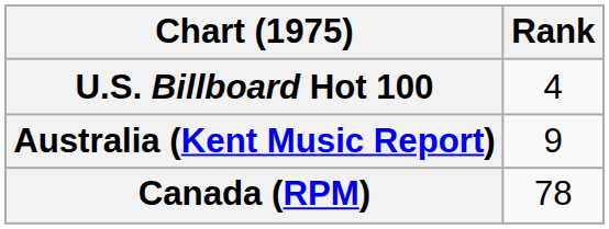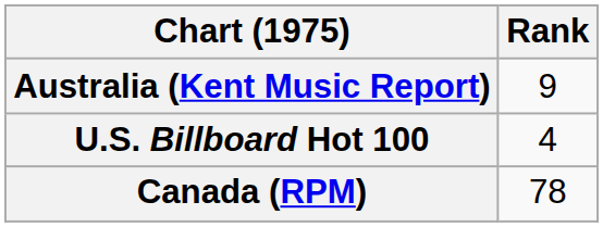 <table class="wikitable plainrowheaders" style="text-align:center">
 <tr>
 <th>Chart (1975)</th>
 <th>Rank</th>
 </tr>
 <tr>
+<th scope="row">Australia (<a href='#'>Kent Music Report</a>)</th>
+<td>9</td>
+</tr>
+<tr>
 <th scope="row">U.S. <em>Billboard</em> Hot 100</th>
 <td style="text-align:center;">4</td>
-</tr>
-<tr>
-<th scope="row">Australia (<a href='#'>Kent Music Report</a>)</th>
-<td>9</td>
 </tr>
 <tr>
 <th scope="row">Canada (<a href='#'>RPM</a>)</th>
 <td>78</td>
 </tr>
 </table>
